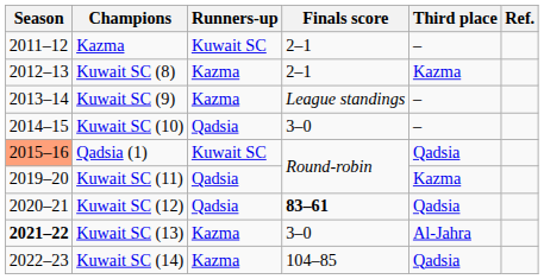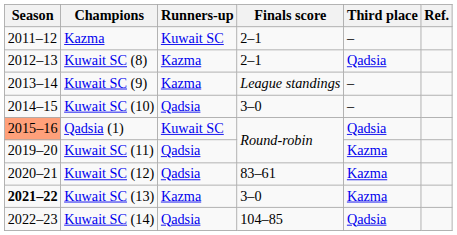 <table class="wikitable">
 <tr>
 <th>Season</th>
 <th>Champions</th>
 <th>Runners-up</th>
 <th>Finals score</th>
 <th>Third place</th>
 <th>Ref.</th>
 </tr>
 <tr>
 <td>2011–12</td>
 <td><a href='#'>Kazma</a></td>
 <td><a href='#'>Kuwait SC</a></td>
 <td>2–1</td>
 <td>–</td>
 <td></td>
 </tr>
 <tr>
 <td>2012–13</td>
 <td><a href='#'>Kuwait SC</a> (8)</td>
 <td><a href='#'>Kazma</a></td>
 <td>2–1</td>
-<td><a href='#'>Kazma</a></td>
+<td><a href='#'>Qadsia</a></td>
 <td></td>
 </tr>
 <tr>
 <td>2013–14</td>
 <td><a href='#'>Kuwait SC</a> (9)</td>
 <td><a href='#'>Kazma</a></td>
 <td><em>League standings</em></td>
 <td>–</td>
 <td></td>
 </tr>
 <tr>
 <td>2014–15</td>
 <td><a href='#'>Kuwait SC</a> (10)</td>
 <td><a href='#'>Qadsia</a></td>
 <td>3–0</td>
 <td>–</td>
 <td></td>
 </tr>
 <tr>
 <td style="background: lightsalmon;">2015–16</td>
 <td><a href='#'>Qadsia</a> (1)</td>
 <td><a href='#'>Kuwait SC</a></td>
 <td rowspan="2"><em>Round-robin</em></td>
 <td><a href='#'>Qadsia</a></td>
 <td></td>
 </tr>
 <tr>
 <td>2019–20</td>
 <td><a href='#'>Kuwait SC</a> (11)</td>
 <td><a href='#'>Qadsia</a></td>
 <td><a href='#'>Kazma</a></td>
 <td></td>
 </tr>
 <tr>
 <td>2020–21</td>
 <td><a href='#'>Kuwait SC</a> (12)</td>
 <td><a href='#'>Qadsia</a></td>
-<td><strong>83–61</strong></td>
-<td><a href='#'>Qadsia</a></td>
+<td>83–61</td>
+<td><a href='#'>Kazma</a></td>
 <td></td>
 </tr>
 <tr>
 <td><strong>2021–22</strong></td>
 <td><a href='#'>Kuwait SC</a> (13)</td>
 <td><a href='#'>Kazma</a></td>
 <td>3–0</td>
-<td><a href='#'>Al-Jahra</a></td>
+<td><a href='#'>Kazma</a></td>
 <td></td>
 </tr>
 <tr>
 <td>2022–23</td>
 <td><a href='#'>Kuwait SC</a> (14)</td>
-<td><a href='#'>Kazma</a></td>
+<td><a href='#'>Qadsia</a></td>
 <td>104–85</td>
 <td><a href='#'>Qadsia</a></td>
 <td></td>
 </tr>
 </table>
